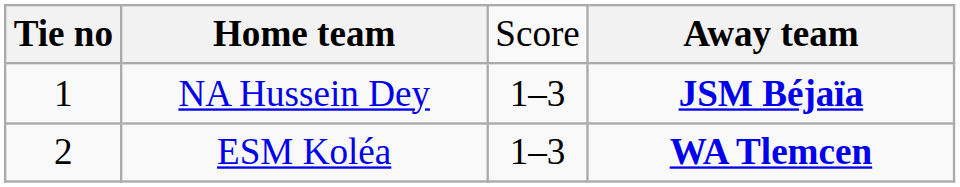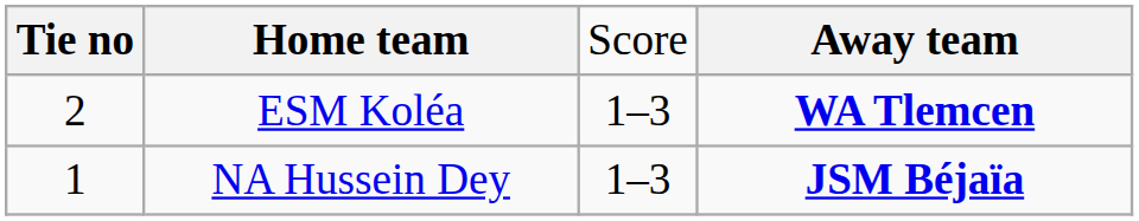 <table class="wikitable" style="text-align:center">
 <tr>
 <th>Tie no</th>
 <th width="150">Home team</th>
 <td>Score</td>
 <th width="150">Away team</th>
 </tr>
 <tr>
+<td>2</td>
+<td><a href='#'>ESM Koléa</a></td>
+<td>1–3</td>
+<td><strong><a href='#'>WA Tlemcen</a></strong></td>
+</tr>
+<tr>
 <td>1</td>
 <td><a href='#'>NA Hussein Dey</a></td>
 <td>1–3</td>
 <td><strong><a href='#'>JSM Béjaïa</a></strong></td>
 </tr>
-<tr>
-<td>2</td>
-<td><a href='#'>ESM Koléa</a></td>
-<td>1–3</td>
-<td><strong><a href='#'>WA Tlemcen</a></strong></td>
-</tr>
 </table>
